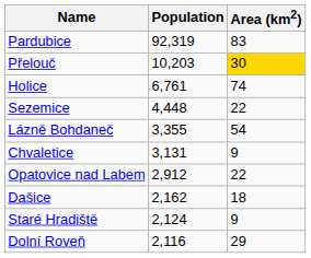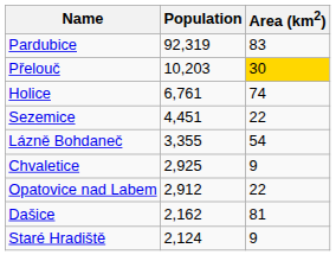 <table class="wikitable sortable">
 <tr>
 <th>Name</th>
 <th>Population</th>
 <th>Area (km<sup>2</sup>)</th>
 </tr>
 <tr>
 <td><a href='#'>Pardubice</a></td>
 <td>92,319</td>
 <td>83</td>
 </tr>
 <tr>
 <td><a href='#'>Přelouč</a></td>
 <td>10,203</td>
 <td style="background: gold;">30</td>
 </tr>
 <tr>
 <td><a href='#'>Holice</a></td>
 <td>6,761</td>
 <td>74</td>
 </tr>
 <tr>
 <td><a href='#'>Sezemice</a></td>
-<td>4,448</td>
+<td>4,451</td>
 <td>22</td>
 </tr>
 <tr>
 <td><a href='#'>Lázně Bohdaneč</a></td>
 <td>3,355</td>
 <td>54</td>
 </tr>
 <tr>
 <td><a href='#'>Chvaletice</a></td>
-<td>3,131</td>
+<td>2,925</td>
 <td>9</td>
 </tr>
 <tr>
 <td><a href='#'>Opatovice nad Labem</a></td>
 <td>2,912</td>
 <td>22</td>
 </tr>
 <tr>
 <td><a href='#'>Dašice</a></td>
 <td>2,162</td>
-<td>18</td>
+<td>81</td>
 </tr>
 <tr>
 <td><a href='#'>Staré Hradiště</a></td>
 <td>2,124</td>
 <td>9</td>
 </tr>
-<tr>
-<td><a href='#'>Dolní Roveň</a></td>
-<td>2,116</td>
-<td>29</td>
-</tr>
 </table>
